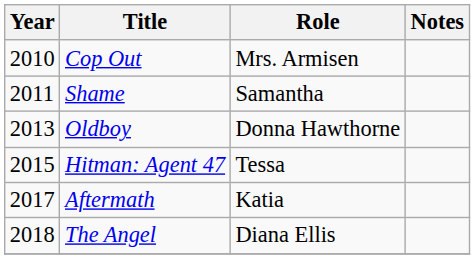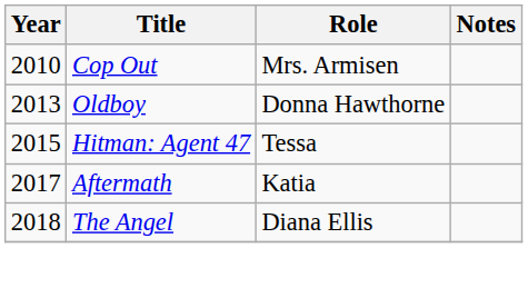 <table class="wikitable sortable">
 <tr>
 <th>Year</th>
 <th>Title</th>
 <th>Role</th>
 <th class="unsortable">Notes</th>
 </tr>
 <tr>
 <td>2010</td>
 <td><em><a href='#'>Cop Out</a></em></td>
 <td>Mrs. Armisen</td>
-<td></td>
-</tr>
-<tr>
-<td>2011</td>
-<td><em><a href='#'>Shame</a></em></td>
-<td>Samantha</td>
 <td></td>
 </tr>
 <tr>
 <td>2013</td>
 <td><em><a href='#'>Oldboy</a></em></td>
 <td>Donna Hawthorne</td>
 <td></td>
 </tr>
 <tr>
 <td>2015</td>
 <td><em><a href='#'>Hitman: Agent 47</a></em></td>
 <td>Tessa</td>
 <td></td>
 </tr>
 <tr>
 <td>2017</td>
 <td><em><a href='#'>Aftermath</a></em></td>
 <td>Katia</td>
 <td></td>
 </tr>
 <tr>
 <td>2018</td>
 <td><em><a href='#'>The Angel</a></em></td>
 <td>Diana Ellis</td>
 <td></td>
 </tr>
 <tr>
 </tr>
 </table>
